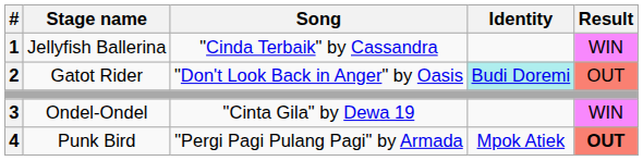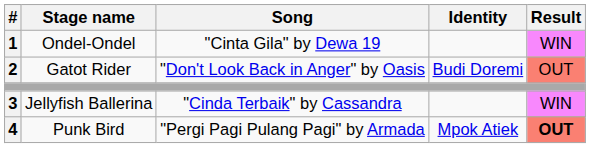 <table class="wikitable plainrowheaders" style="text-align: center;">
 <tr>
 <th>#</th>
 <th>Stage name</th>
 <th>Song</th>
 <th>Identity</th>
 <th>Result</th>
 </tr>
 <tr>
 <th>1</th>
-<td>Jellyfish Ballerina</td>
-<td>"<a href='#'>Cinda Terbaik</a>" by <a href='#'>Cassandra</a></td>
+<td>Ondel-Ondel</td>
+<td>"Cinta Gila" by <a href='#'>Dewa 19</a></td>
 <td></td>
 <td bgcolor="F888FD">WIN</td>
 </tr>
 <tr>
 <th>2</th>
 <td>Gatot Rider</td>
 <td>"<a href='#'>Don't Look Back in Anger</a>" by <a href='#'>Oasis</a></td>
-<td style="background: paleturquoise;"><a href='#'>Budi Doremi</a></td>
+<td><a href='#'>Budi Doremi</a></td>
 <td bgcolor="salmon">OUT</td>
 </tr>
 <tr>
 <th colspan="5" style="background: darkgrey"></th>
 </tr>
 <tr>
 <th>3</th>
-<td>Ondel-Ondel</td>
-<td>"Cinta Gila" by <a href='#'>Dewa 19</a></td>
+<td>Jellyfish Ballerina</td>
+<td>"<a href='#'>Cinda Terbaik</a>" by <a href='#'>Cassandra</a></td>
 <td></td>
 <td bgcolor="F888FD">WIN</td>
 </tr>
 <tr>
 <th>4</th>
 <td>Punk Bird</td>
 <td>"Pergi Pagi Pulang Pagi" by <a href='#'>Armada</a></td>
 <td><a href='#'>Mpok Atiek</a></td>
 <td bgcolor="salmon"><strong>OUT</strong></td>
 </tr>
 </table>
